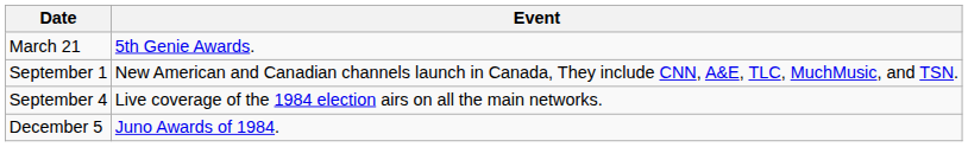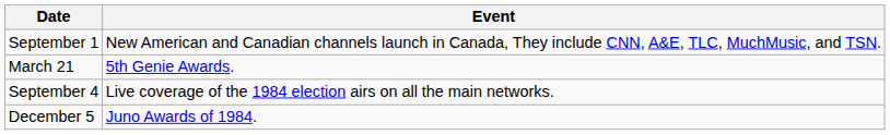 <table class="wikitable">
 <tr>
 <th>Date</th>
 <th>Event</th>
 </tr>
 <tr>
+<td>September 1</td>
+<td>New American and Canadian channels launch in Canada, They include <a href='#'>CNN</a>, <a href='#'>A&E</a>, <a href='#'>TLC</a>, <a href='#'>MuchMusic</a>, and <a href='#'>TSN</a>.</td>
+</tr>
+<tr>
 <td>March 21</td>
 <td><a href='#'>5th Genie Awards</a>.</td>
-</tr>
-<tr>
-<td>September 1</td>
-<td>New American and Canadian channels launch in Canada, They include <a href='#'>CNN</a>, <a href='#'>A&E</a>, <a href='#'>TLC</a>, <a href='#'>MuchMusic</a>, and <a href='#'>TSN</a>.</td>
 </tr>
 <tr>
 <td>September 4</td>
 <td>Live coverage of the <a href='#'>1984 election</a> airs on all the main networks.</td>
 </tr>
 <tr>
 <td>December 5</td>
 <td><a href='#'>Juno Awards of 1984</a>.</td>
 </tr>
 </table>
